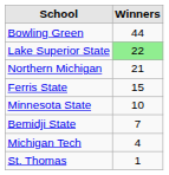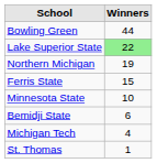 <table class="wikitable sortable">
 <tr>
 <th style="background:#e5e5e5;">School</th>
 <th style="background:#e5e5e5;">Winners</th>
 </tr>
 <tr>
 <td><a href='#'>Bowling Green</a></td>
 <td align=center>44</td>
 </tr>
 <tr>
 <td><a href='#'>Lake Superior State</a></td>
 <td align=center style="background: lightgreen;">22</td>
 </tr>
 <tr>
 <td><a href='#'>Northern Michigan</a></td>
-<td align=center>21</td>
+<td align=center>19</td>
 </tr>
 <tr>
 <td><a href='#'>Ferris State</a></td>
 <td align=center>15</td>
 </tr>
 <tr>
 <td><a href='#'>Minnesota State</a></td>
 <td align=center>10</td>
 </tr>
 <tr>
 <td><a href='#'>Bemidji State</a></td>
-<td align=center>7</td>
+<td align=center>6</td>
 </tr>
 <tr>
 <td><a href='#'>Michigan Tech</a></td>
 <td align=center>4</td>
 </tr>
 <tr>
 <td><a href='#'>St. Thomas</a></td>
 <td align=center>1</td>
 </tr>
 </table>
